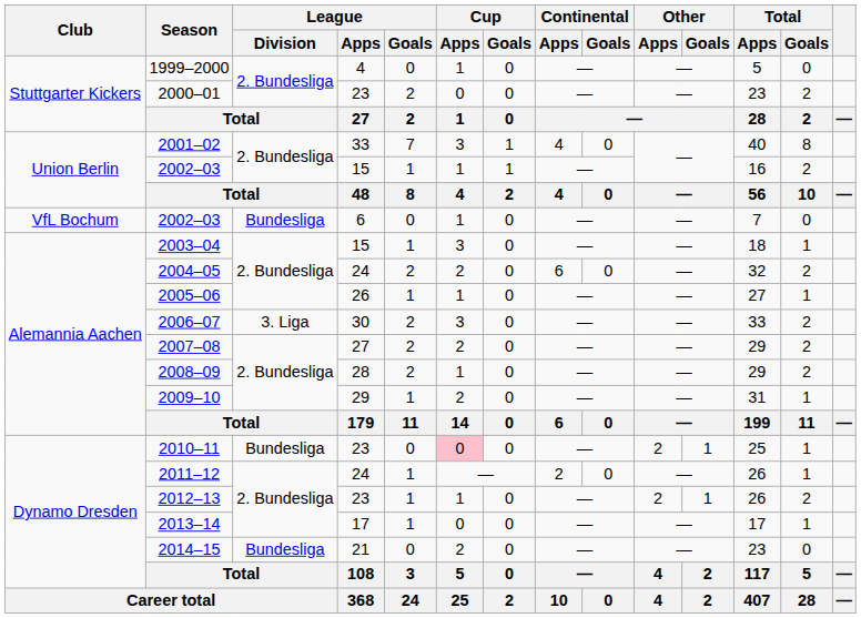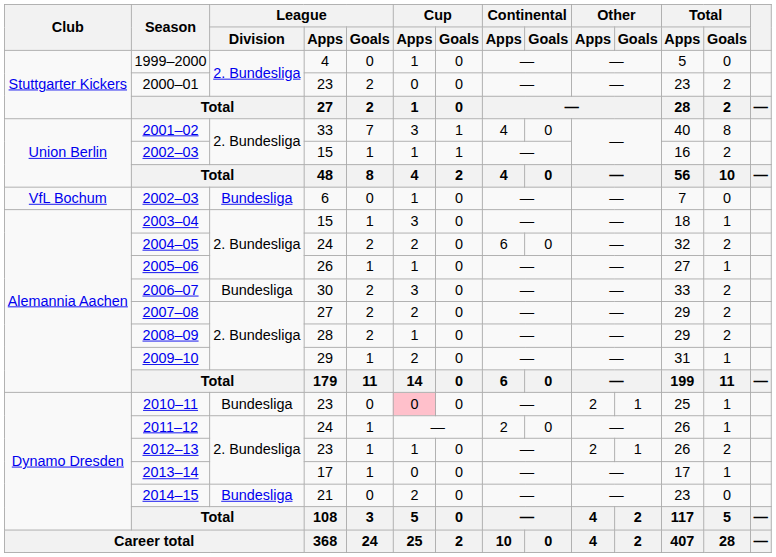 <table class="wikitable" style="text-align:center">
 <tr>
 <th rowspan="2">Club</th>
 <th rowspan="2">Season</th>
 <th colspan="3">League</th>
 <th colspan="2">Cup</th>
 <th colspan="2">Continental</th>
 <th colspan="2">Other</th>
 <th colspan="2">Total</th>
 <th rowspan="2"></th>
 </tr>
 <tr>
 <th>Division</th>
 <th>Apps</th>
 <th>Goals</th>
 <th>Apps</th>
 <th>Goals</th>
 <th>Apps</th>
 <th>Goals</th>
 <th>Apps</th>
 <th>Goals</th>
 <th>Apps</th>
 <th>Goals</th>
 </tr>
 <tr>
 <td rowspan="3"><a href='#'>Stuttgarter Kickers</a></td>
 <td>1999–2000</td>
 <td rowspan="2"><a href='#'>2. Bundesliga</a></td>
 <td>4</td>
 <td>0</td>
 <td>1</td>
 <td>0</td>
 <td colspan="2">—</td>
 <td colspan="2">—</td>
 <td>5</td>
 <td>0</td>
 <td></td>
 </tr>
 <tr>
 <td>2000–01</td>
 <td>23</td>
 <td>2</td>
 <td>0</td>
 <td>0</td>
 <td colspan="2">—</td>
 <td colspan="2">—</td>
 <td>23</td>
 <td>2</td>
 <td></td>
 </tr>
 <tr>
 <th colspan="2">Total</th>
 <th>27</th>
 <th>2</th>
 <th>1</th>
 <th>0</th>
 <th colspan="4">—</th>
 <th>28</th>
 <th>2</th>
 <th>—</th>
 </tr>
 <tr>
 <td rowspan="3"><a href='#'>Union Berlin</a></td>
 <td><a href='#'>2001–02</a></td>
 <td rowspan="2">2. Bundesliga</td>
 <td>33</td>
 <td>7</td>
 <td>3</td>
 <td>1</td>
 <td>4</td>
 <td>0</td>
 <td rowspan="2" colspan="2">—</td>
 <td>40</td>
 <td>8</td>
 <td></td>
 </tr>
 <tr>
 <td><a href='#'>2002–03</a></td>
 <td>15</td>
 <td>1</td>
 <td>1</td>
 <td>1</td>
 <td colspan="2">—</td>
 <td>16</td>
 <td>2</td>
 <td></td>
 </tr>
 <tr>
 <th colspan="2">Total</th>
 <th>48</th>
 <th>8</th>
 <th>4</th>
 <th>2</th>
 <th>4</th>
 <th>0</th>
 <th colspan="2">—</th>
 <th>56</th>
 <th>10</th>
 <th>—</th>
 </tr>
 <tr>
 <td><a href='#'>VfL Bochum</a></td>
 <td><a href='#'>2002–03</a></td>
 <td><a href='#'>Bundesliga</a></td>
 <td>6</td>
 <td>0</td>
 <td>1</td>
 <td>0</td>
 <td colspan="2">—</td>
 <td colspan="2">—</td>
 <td>7</td>
 <td>0</td>
 <td></td>
 </tr>
 <tr>
 <td rowspan="8"><a href='#'>Alemannia Aachen</a></td>
 <td><a href='#'>2003–04</a></td>
 <td rowspan="3">2. Bundesliga</td>
 <td>15</td>
 <td>1</td>
 <td>3</td>
 <td>0</td>
 <td colspan="2">—</td>
 <td colspan="2">—</td>
 <td>18</td>
 <td>1</td>
 <td></td>
 </tr>
 <tr>
 <td><a href='#'>2004–05</a></td>
 <td>24</td>
 <td>2</td>
 <td>2</td>
 <td>0</td>
 <td>6</td>
 <td>0</td>
 <td colspan="2">—</td>
 <td>32</td>
 <td>2</td>
 <td></td>
 </tr>
 <tr>
 <td><a href='#'>2005–06</a></td>
 <td>26</td>
 <td>1</td>
 <td>1</td>
 <td>0</td>
 <td colspan="2">—</td>
 <td colspan="2">—</td>
 <td>27</td>
 <td>1</td>
 <td></td>
 </tr>
 <tr>
 <td><a href='#'>2006–07</a></td>
-<td>3. Liga</td>
+<td>Bundesliga</td>
 <td>30</td>
 <td>2</td>
 <td>3</td>
 <td>0</td>
 <td colspan="2">—</td>
 <td colspan="2">—</td>
 <td>33</td>
 <td>2</td>
 <td></td>
 </tr>
 <tr>
 <td><a href='#'>2007–08</a></td>
 <td rowspan="3">2. Bundesliga</td>
 <td>27</td>
 <td>2</td>
 <td>2</td>
 <td>0</td>
 <td colspan="2">—</td>
 <td colspan="2">—</td>
 <td>29</td>
 <td>2</td>
 <td></td>
 </tr>
 <tr>
 <td><a href='#'>2008–09</a></td>
 <td>28</td>
 <td>2</td>
 <td>1</td>
 <td>0</td>
 <td colspan="2">—</td>
 <td colspan="2">—</td>
 <td>29</td>
 <td>2</td>
 <td></td>
 </tr>
 <tr>
 <td><a href='#'>2009–10</a></td>
 <td>29</td>
 <td>1</td>
 <td>2</td>
 <td>0</td>
 <td colspan="2">—</td>
 <td colspan="2">—</td>
 <td>31</td>
 <td>1</td>
 <td></td>
 </tr>
 <tr>
 <th colspan="2">Total</th>
 <th>179</th>
 <th>11</th>
 <th>14</th>
 <th>0</th>
 <th>6</th>
 <th>0</th>
 <th colspan="2">—</th>
 <th>199</th>
 <th>11</th>
 <th>—</th>
 </tr>
 <tr>
 <td rowspan="6"><a href='#'>Dynamo Dresden</a></td>
 <td><a href='#'>2010–11</a></td>
 <td>Bundesliga</td>
 <td>23</td>
 <td>0</td>
 <td style="background: pink;">0</td>
 <td>0</td>
 <td colspan="2">—</td>
 <td>2</td>
 <td>1</td>
 <td>25</td>
 <td>1</td>
 <td></td>
 </tr>
 <tr>
 <td><a href='#'>2011–12</a></td>
 <td rowspan="3">2. Bundesliga</td>
 <td>24</td>
 <td>1</td>
 <td colspan="2">—</td>
 <td>2</td>
 <td>0</td>
 <td colspan="2">—</td>
 <td>26</td>
 <td>1</td>
 <td></td>
 </tr>
 <tr>
 <td><a href='#'>2012–13</a></td>
 <td>23</td>
 <td>1</td>
 <td>1</td>
 <td>0</td>
 <td colspan="2">—</td>
 <td>2</td>
 <td>1</td>
 <td>26</td>
 <td>2</td>
 <td></td>
 </tr>
 <tr>
 <td><a href='#'>2013–14</a></td>
 <td>17</td>
 <td>1</td>
 <td>0</td>
 <td>0</td>
 <td colspan="2">—</td>
 <td colspan="2">—</td>
 <td>17</td>
 <td>1</td>
 <td></td>
 </tr>
 <tr>
 <td><a href='#'>2014–15</a></td>
 <td><a href='#'>Bundesliga</a></td>
 <td>21</td>
 <td>0</td>
 <td>2</td>
 <td>0</td>
 <td colspan="2">—</td>
 <td colspan="2">—</td>
 <td>23</td>
 <td>0</td>
 <td></td>
 </tr>
 <tr>
 <th colspan="2">Total</th>
 <th>108</th>
 <th>3</th>
 <th>5</th>
 <th>0</th>
 <th colspan="2">—</th>
 <th>4</th>
 <th>2</th>
 <th>117</th>
 <th>5</th>
 <th>—</th>
 </tr>
 <tr>
 <th colspan="3">Career total</th>
 <th>368</th>
 <th>24</th>
 <th>25</th>
 <th>2</th>
 <th>10</th>
 <th>0</th>
 <th>4</th>
 <th>2</th>
 <th>407</th>
 <th>28</th>
 <th>—</th>
 </tr>
 </table>
